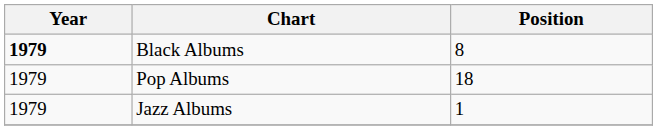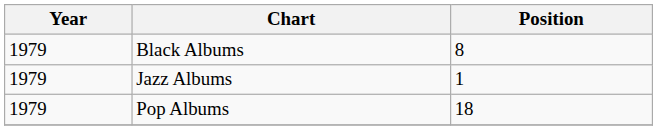 <table class="wikitable" width="550px">
 <tr>
 <th align="left">Year</th>
 <th align="left">Chart</th>
 <th align="left">Position</th>
 </tr>
 <tr>
-<td align="left"><strong>1979</strong></td>
+<td align="left">1979</td>
 <td align="left">Black Albums</td>
 <td align="left">8</td>
+</tr>
+<tr>
+<td align="left">1979</td>
+<td align="left">Jazz Albums</td>
+<td align="left">1</td>
 </tr>
 <tr>
 <td align="left">1979</td>
 <td align="left">Pop Albums</td>
 <td align="left">18</td>
 </tr>
 <tr>
-<td align="left">1979</td>
-<td align="left">Jazz Albums</td>
-<td align="left">1</td>
-</tr>
-<tr>
 </tr>
 </table>
